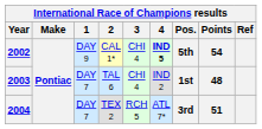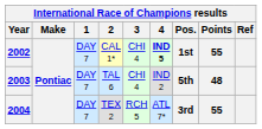 <table class="wikitable" style="text-align:center; font-size:75%">
 <tr>
 <th colspan=9><a href='#'>International Race of Champions</a> results</th>
 </tr>
 <tr>
 <th>Year</th>
 <th>Make</th>
 <th>1</th>
 <th>2</th>
 <th>3</th>
 <th>4</th>
 <th>Pos.</th>
 <th>Points</th>
 <th>Ref</th>
 </tr>
 <tr>
 <th><a href='#'>2002</a></th>
 <th rowspan=3><a href='#'>Pontiac</a></th>
-<td style="background:#CFEAFF;"><a href='#'>DAY</a><br><small>9</small></td>
+<td style="background:#CFEAFF;"><a href='#'>DAY</a><br><small>7</small></td>
 <td style="background:#FFFFBF;"><a href='#'>CAL</a><br><small>1*</small></td>
 <td style="background:#DFFFDF;"><a href='#'>CHI</a><br><small>4</small></td>
 <td style="background:#DFFFDF;"><strong><a href='#'>IND</a><br><small>5</small></strong></td>
-<th>5th</th>
-<th>54</th>
+<th>1st</th>
+<th>55</th>
 <th></th>
 </tr>
 <tr>
 <th><a href='#'>2003</a></th>
 <td style="background:#CFEAFF;"><a href='#'>DAY</a><br><small>7</small></td>
 <td style="background:#CFEAFF;"><a href='#'>TAL</a><br><small>6</small></td>
 <td style="background:#DFFFDF;"><a href='#'>CHI</a><br><small>4</small></td>
 <td style="background:#DFDFDF;"><a href='#'>IND</a><br><small>2</small></td>
-<th>1st</th>
+<th>5th</th>
 <th>48</th>
 <th></th>
 </tr>
 <tr>
 <th><a href='#'>2004</a></th>
 <td style="background:#CFEAFF;"><a href='#'>DAY</a><br><small>7</small></td>
 <td style="background:#DFDFDF;"><a href='#'>TEX</a><br><small>2</small></td>
 <td style="background:#DFFFDF;"><a href='#'>RCH</a><br><small>5</small></td>
 <td style="background:#CFEAFF;"><a href='#'>ATL</a><br><small>7*</small></td>
 <th>3rd</th>
-<th>51</th>
+<th>55</th>
 <th></th>
 </tr>
 </table>
